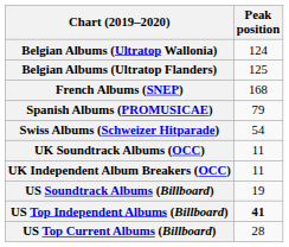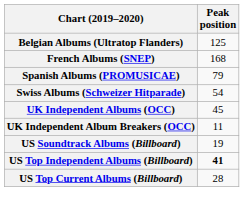 <table class="wikitable plainrowheaders sortable" style="text-align:center;">
 <tr>
 <th scope="col">Chart (2019–2020)</th>
 <th scope="col">Peak<br>position</th>
-</tr>
-<tr>
-<th scope="row">Belgian Albums (<a href='#'>Ultratop</a> Wallonia)</th>
-<td>124</td>
 </tr>
 <tr>
 <th scope="row">Belgian Albums (Ultratop Flanders)</th>
 <td>125</td>
 </tr>
 <tr>
 <th scope="row">French Albums (<a href='#'>SNEP</a>)</th>
 <td>168</td>
 </tr>
 <tr>
 <th scope="row">Spanish Albums (<a href='#'>PROMUSICAE</a>)</th>
 <td>79</td>
 </tr>
 <tr>
 <th scope="row">Swiss Albums (<a href='#'>Schweizer Hitparade</a>)</th>
 <td>54</td>
 </tr>
 <tr>
-<th scope="row">UK Soundtrack Albums (<a href='#'>OCC</a>)</th>
-<td>11</td>
+<th scope="row"><a href='#'>UK Independent Albums</a> (<a href='#'>OCC</a>)</th>
+<td>45</td>
 </tr>
 <tr>
 <th scope="row">UK Independent Album Breakers (<a href='#'>OCC</a>)</th>
 <td>11</td>
 </tr>
 <tr>
 <th scope="row">US <a href='#'>Soundtrack Albums</a> (<em>Billboard</em>)</th>
 <td>19</td>
 </tr>
 <tr>
 <th scope="row">US <a href='#'>Top Independent Albums</a> (<em>Billboard</em>)</th>
 <td><strong>41</strong></td>
 </tr>
 <tr>
 <th scope="row">US <a href='#'>Top Current Albums</a> (<em>Billboard</em>)</th>
 <td>28</td>
 </tr>
 </table>
